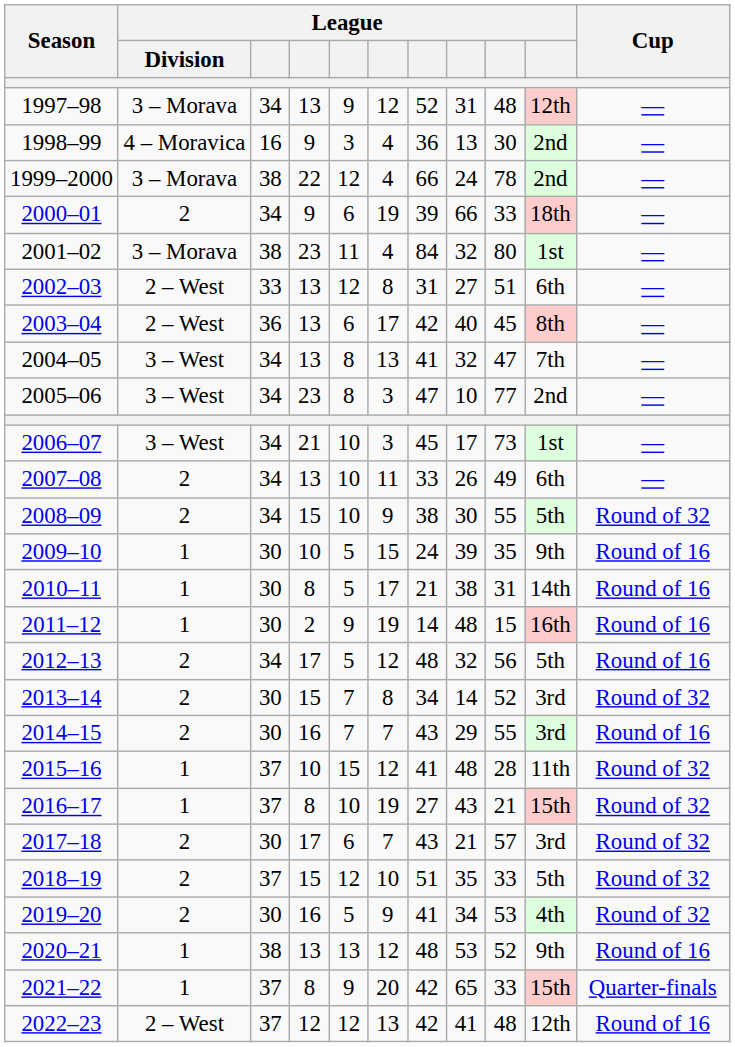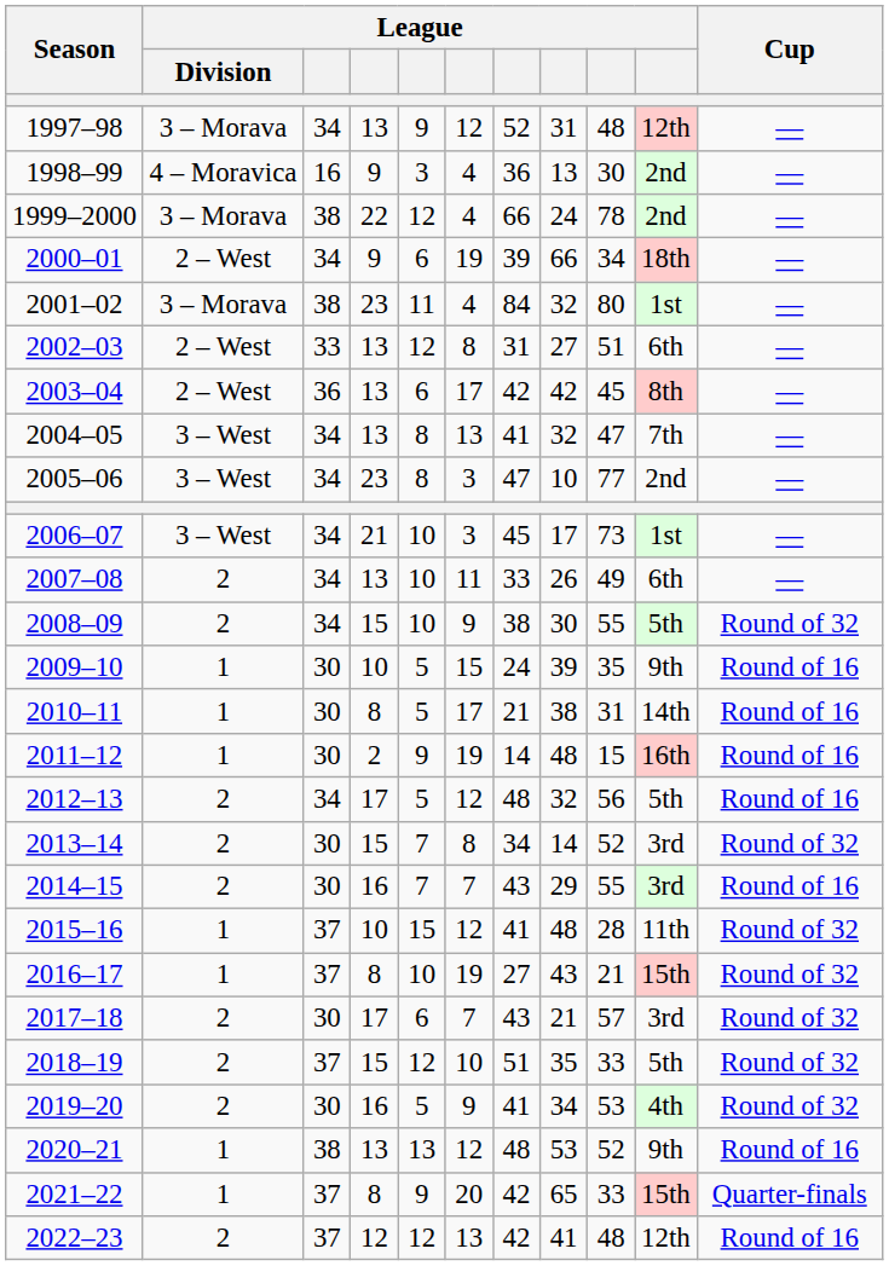 <table class="wikitable sortable" style="text-align:center">
 <tr>
 <th rowspan="2">Season</th>
 <th colspan="9">League</th>
 <th rowspan="2" width="100">Cup</th>
 </tr>
 <tr>
 <th>Division</th>
 <th width="20"></th>
 <th width="20"></th>
 <th width="20"></th>
 <th width="20"></th>
 <th width="20"></th>
 <th width="20"></th>
 <th width="20"></th>
 <th width="20"></th>
 </tr>
 <tr>
 <th colspan="11"></th>
 </tr>
 <tr>
 <td>1997–98</td>
 <td>3 – Morava</td>
 <td>34</td>
 <td>13</td>
 <td>9</td>
 <td>12</td>
 <td>52</td>
 <td>31</td>
 <td>48</td>
 <td style="background-color:#FCC">12th</td>
 <td><a href='#'>—</a></td>
 </tr>
 <tr>
 <td>1998–99</td>
 <td>4 – Moravica</td>
 <td>16</td>
 <td>9</td>
 <td>3</td>
 <td>4</td>
 <td>36</td>
 <td>13</td>
 <td>30</td>
 <td style="background-color:#DFD">2nd</td>
 <td><a href='#'>—</a></td>
 </tr>
 <tr>
 <td>1999–2000</td>
 <td>3 – Morava</td>
 <td>38</td>
 <td>22</td>
 <td>12</td>
 <td>4</td>
 <td>66</td>
 <td>24</td>
 <td>78</td>
 <td style="background-color:#DFD">2nd</td>
 <td><a href='#'>—</a></td>
 </tr>
 <tr>
 <td><a href='#'>2000–01</a></td>
-<td>2</td>
+<td>2 – West</td>
 <td>34</td>
 <td>9</td>
 <td>6</td>
 <td>19</td>
 <td>39</td>
 <td>66</td>
-<td>33</td>
+<td>34</td>
 <td style="background-color:#FCC">18th</td>
 <td><a href='#'>—</a></td>
 </tr>
 <tr>
 <td>2001–02</td>
 <td>3 – Morava</td>
 <td>38</td>
 <td>23</td>
 <td>11</td>
 <td>4</td>
 <td>84</td>
 <td>32</td>
 <td>80</td>
 <td style="background-color:#DFD">1st</td>
 <td><a href='#'>—</a></td>
 </tr>
 <tr>
 <td><a href='#'>2002–03</a></td>
 <td>2 – West</td>
 <td>33</td>
 <td>13</td>
 <td>12</td>
 <td>8</td>
 <td>31</td>
 <td>27</td>
 <td>51</td>
 <td>6th</td>
 <td><a href='#'>—</a></td>
 </tr>
 <tr>
 <td><a href='#'>2003–04</a></td>
 <td>2 – West</td>
 <td>36</td>
 <td>13</td>
 <td>6</td>
 <td>17</td>
 <td>42</td>
-<td>40</td>
+<td>42</td>
 <td>45</td>
 <td style="background-color:#FCC">8th</td>
 <td><a href='#'>—</a></td>
 </tr>
 <tr>
 <td>2004–05</td>
 <td>3 – West</td>
 <td>34</td>
 <td>13</td>
 <td>8</td>
 <td>13</td>
 <td>41</td>
 <td>32</td>
 <td>47</td>
 <td>7th</td>
 <td><a href='#'>—</a></td>
 </tr>
 <tr>
 <td>2005–06</td>
 <td>3 – West</td>
 <td>34</td>
 <td>23</td>
 <td>8</td>
 <td>3</td>
 <td>47</td>
 <td>10</td>
 <td>77</td>
 <td>2nd</td>
 <td><a href='#'>—</a></td>
 </tr>
 <tr>
 <th colspan="11"></th>
 </tr>
 <tr>
 <td><a href='#'>2006–07</a></td>
 <td>3 – West</td>
 <td>34</td>
 <td>21</td>
 <td>10</td>
 <td>3</td>
 <td>45</td>
 <td>17</td>
 <td>73</td>
 <td style="background-color:#DFD">1st</td>
 <td><a href='#'>—</a></td>
 </tr>
 <tr>
 <td><a href='#'>2007–08</a></td>
 <td>2</td>
 <td>34</td>
 <td>13</td>
 <td>10</td>
 <td>11</td>
 <td>33</td>
 <td>26</td>
 <td>49</td>
 <td>6th</td>
 <td><a href='#'>—</a></td>
 </tr>
 <tr>
 <td><a href='#'>2008–09</a></td>
 <td>2</td>
 <td>34</td>
 <td>15</td>
 <td>10</td>
 <td>9</td>
 <td>38</td>
 <td>30</td>
 <td>55</td>
 <td style="background-color:#DFD">5th</td>
 <td><a href='#'>Round of 32</a></td>
 </tr>
 <tr>
 <td><a href='#'>2009–10</a></td>
 <td>1</td>
 <td>30</td>
 <td>10</td>
 <td>5</td>
 <td>15</td>
 <td>24</td>
 <td>39</td>
 <td>35</td>
 <td>9th</td>
 <td><a href='#'>Round of 16</a></td>
 </tr>
 <tr>
 <td><a href='#'>2010–11</a></td>
 <td>1</td>
 <td>30</td>
 <td>8</td>
 <td>5</td>
 <td>17</td>
 <td>21</td>
 <td>38</td>
 <td>31</td>
 <td>14th</td>
 <td><a href='#'>Round of 16</a></td>
 </tr>
 <tr>
 <td><a href='#'>2011–12</a></td>
 <td>1</td>
 <td>30</td>
 <td>2</td>
 <td>9</td>
 <td>19</td>
 <td>14</td>
 <td>48</td>
 <td>15</td>
 <td style="background-color:#FCC">16th</td>
 <td><a href='#'>Round of 16</a></td>
 </tr>
 <tr>
 <td><a href='#'>2012–13</a></td>
 <td>2</td>
 <td>34</td>
 <td>17</td>
 <td>5</td>
 <td>12</td>
 <td>48</td>
 <td>32</td>
 <td>56</td>
 <td>5th</td>
 <td><a href='#'>Round of 16</a></td>
 </tr>
 <tr>
 <td><a href='#'>2013–14</a></td>
 <td>2</td>
 <td>30</td>
 <td>15</td>
 <td>7</td>
 <td>8</td>
 <td>34</td>
 <td>14</td>
 <td>52</td>
 <td>3rd</td>
 <td><a href='#'>Round of 32</a></td>
 </tr>
 <tr>
 <td><a href='#'>2014–15</a></td>
 <td>2</td>
 <td>30</td>
 <td>16</td>
 <td>7</td>
 <td>7</td>
 <td>43</td>
 <td>29</td>
 <td>55</td>
 <td style="background-color:#DFD">3rd</td>
 <td><a href='#'>Round of 16</a></td>
 </tr>
 <tr>
 <td><a href='#'>2015–16</a></td>
 <td>1</td>
 <td>37</td>
 <td>10</td>
 <td>15</td>
 <td>12</td>
 <td>41</td>
 <td>48</td>
 <td>28</td>
 <td>11th</td>
 <td><a href='#'>Round of 32</a></td>
 </tr>
 <tr>
 <td><a href='#'>2016–17</a></td>
 <td>1</td>
 <td>37</td>
 <td>8</td>
 <td>10</td>
 <td>19</td>
 <td>27</td>
 <td>43</td>
 <td>21</td>
 <td style="background-color:#FCC">15th</td>
 <td><a href='#'>Round of 32</a></td>
 </tr>
 <tr>
 <td><a href='#'>2017–18</a></td>
 <td>2</td>
 <td>30</td>
 <td>17</td>
 <td>6</td>
 <td>7</td>
 <td>43</td>
 <td>21</td>
 <td>57</td>
 <td>3rd</td>
 <td><a href='#'>Round of 32</a></td>
 </tr>
 <tr>
 <td><a href='#'>2018–19</a></td>
 <td>2</td>
 <td>37</td>
 <td>15</td>
 <td>12</td>
 <td>10</td>
 <td>51</td>
 <td>35</td>
 <td>33</td>
 <td>5th</td>
 <td><a href='#'>Round of 32</a></td>
 </tr>
 <tr>
 <td><a href='#'>2019–20</a></td>
 <td>2</td>
 <td>30</td>
 <td>16</td>
 <td>5</td>
 <td>9</td>
 <td>41</td>
 <td>34</td>
 <td>53</td>
 <td style="background-color:#DFD">4th</td>
 <td><a href='#'>Round of 32</a></td>
 </tr>
 <tr>
 <td><a href='#'>2020–21</a></td>
 <td>1</td>
 <td>38</td>
 <td>13</td>
 <td>13</td>
 <td>12</td>
 <td>48</td>
 <td>53</td>
 <td>52</td>
 <td>9th</td>
 <td><a href='#'>Round of 16</a></td>
 </tr>
 <tr>
 <td><a href='#'>2021–22</a></td>
 <td>1</td>
 <td>37</td>
 <td>8</td>
 <td>9</td>
 <td>20</td>
 <td>42</td>
 <td>65</td>
 <td>33</td>
 <td style="background-color:#FCC">15th</td>
 <td><a href='#'>Quarter-finals</a></td>
 </tr>
 <tr>
 <td><a href='#'>2022–23</a></td>
-<td>2 – West</td>
+<td>2</td>
 <td>37</td>
 <td>12</td>
 <td>12</td>
 <td>13</td>
 <td>42</td>
 <td>41</td>
 <td>48</td>
 <td>12th</td>
 <td><a href='#'>Round of 16</a></td>
 </tr>
 </table>
